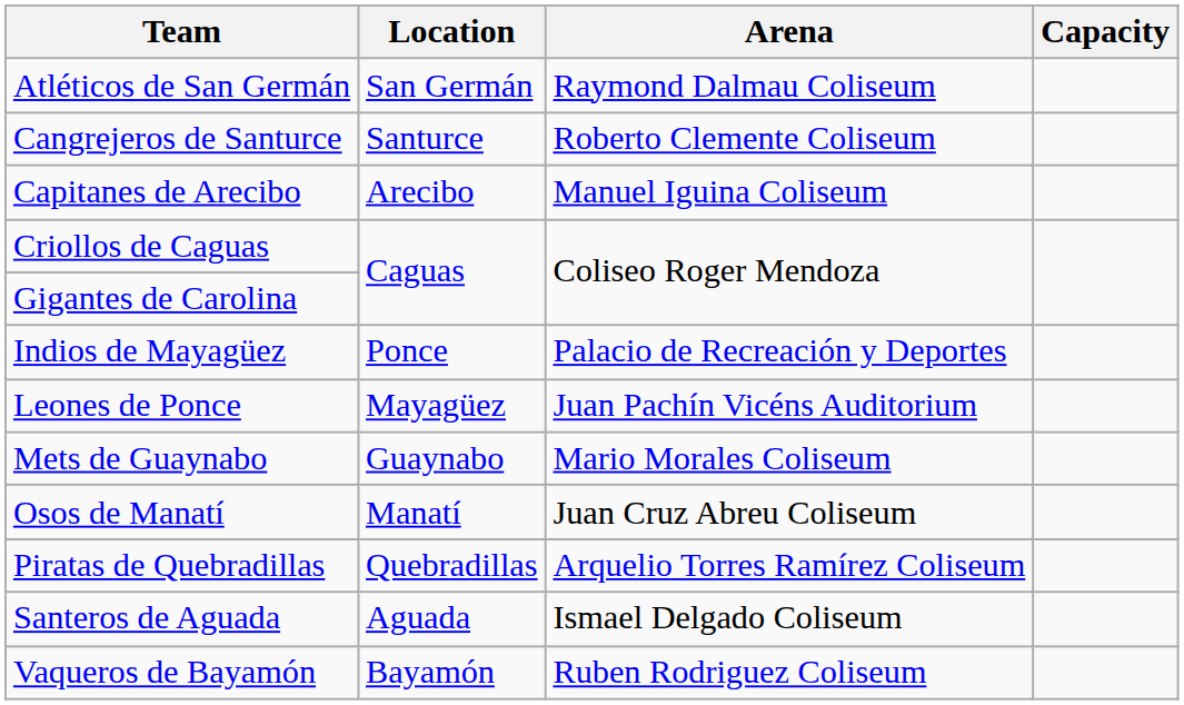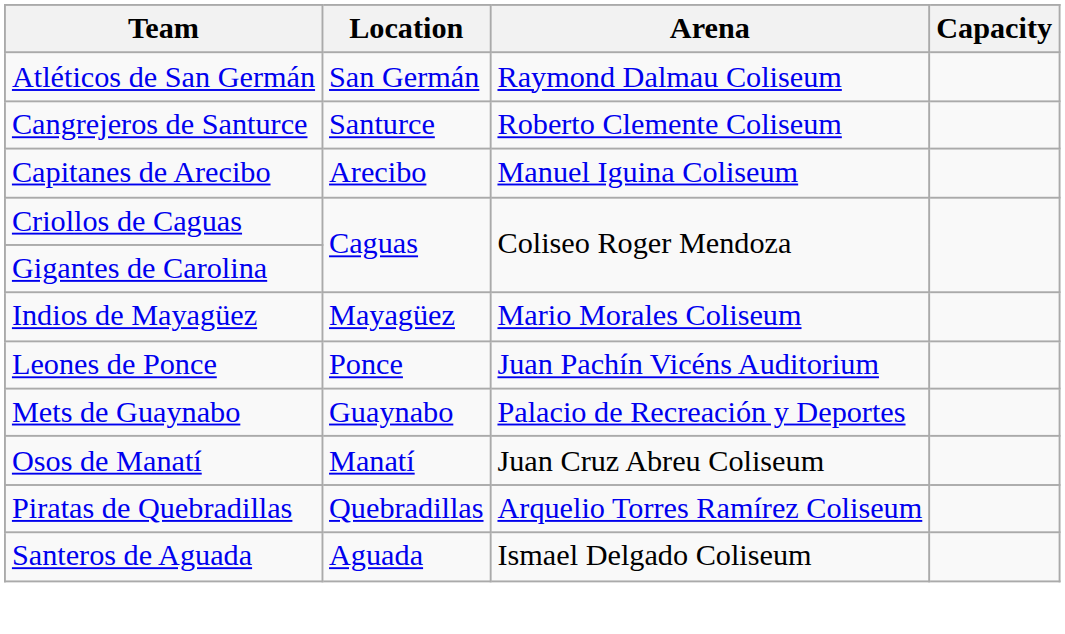 <table class="wikitable sortable">
 <tr>
 <th>Team</th>
 <th>Location</th>
 <th>Arena</th>
 <th>Capacity</th>
 </tr>
 <tr>
 <td><a href='#'>Atléticos de San Germán</a></td>
 <td><a href='#'>San Germán</a></td>
 <td><a href='#'>Raymond Dalmau Coliseum</a></td>
 <td></td>
 </tr>
 <tr>
 <td><a href='#'>Cangrejeros de Santurce</a></td>
 <td><a href='#'>Santurce</a></td>
 <td><a href='#'>Roberto Clemente Coliseum</a></td>
 <td></td>
 </tr>
 <tr>
 <td><a href='#'>Capitanes de Arecibo</a></td>
 <td><a href='#'>Arecibo</a></td>
 <td><a href='#'>Manuel Iguina Coliseum</a></td>
 <td></td>
 </tr>
 <tr>
 <td><a href='#'>Criollos de Caguas</a></td>
 <td rowspan=2><a href='#'>Caguas</a></td>
 <td rowspan=2>Coliseo Roger Mendoza</td>
 <td rowspan=2></td>
 </tr>
 <tr>
 <td><a href='#'>Gigantes de Carolina</a></td>
 </tr>
 <tr>
 <td><a href='#'>Indios de Mayagüez</a></td>
-<td><a href='#'>Ponce</a></td>
-<td><a href='#'>Palacio de Recreación y Deportes</a></td>
+<td><a href='#'>Mayagüez</a></td>
+<td><a href='#'>Mario Morales Coliseum</a></td>
 <td></td>
 </tr>
 <tr>
 <td><a href='#'>Leones de Ponce</a></td>
-<td><a href='#'>Mayagüez</a></td>
+<td><a href='#'>Ponce</a></td>
 <td><a href='#'>Juan Pachín Vicéns Auditorium</a></td>
 <td></td>
 </tr>
 <tr>
 <td><a href='#'>Mets de Guaynabo</a></td>
 <td><a href='#'>Guaynabo</a></td>
-<td><a href='#'>Mario Morales Coliseum</a></td>
+<td><a href='#'>Palacio de Recreación y Deportes</a></td>
 <td></td>
 </tr>
 <tr>
 <td><a href='#'>Osos de Manatí</a></td>
 <td><a href='#'>Manatí</a></td>
 <td>Juan Cruz Abreu Coliseum</td>
 <td></td>
 </tr>
 <tr>
 <td><a href='#'>Piratas de Quebradillas</a></td>
 <td><a href='#'>Quebradillas</a></td>
 <td><a href='#'>Arquelio Torres Ramírez Coliseum</a></td>
 <td></td>
 </tr>
 <tr>
 <td><a href='#'>Santeros de Aguada</a></td>
 <td><a href='#'>Aguada</a></td>
 <td>Ismael Delgado Coliseum</td>
 <td></td>
 </tr>
-<tr>
-<td><a href='#'>Vaqueros de Bayamón</a></td>
-<td><a href='#'>Bayamón</a></td>
-<td><a href='#'>Ruben Rodriguez Coliseum</a></td>
-<td></td>
-</tr>
 </table>
